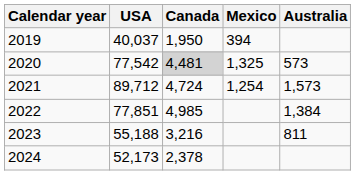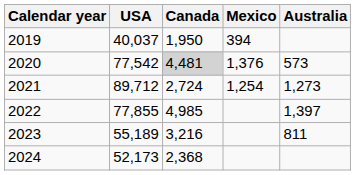 <table class="wikitable">
 <tr>
 <th>Calendar year</th>
 <th>USA</th>
 <th>Canada</th>
 <th>Mexico</th>
 <th>Australia</th>
 </tr>
 <tr>
 <td>2019</td>
 <td>40,037</td>
 <td>1,950</td>
 <td>394</td>
 <td></td>
 </tr>
 <tr>
 <td>2020</td>
 <td>77,542</td>
 <td style="background: lightgrey;">4,481</td>
-<td>1,325</td>
+<td>1,376</td>
 <td>573</td>
 </tr>
 <tr>
 <td>2021</td>
 <td>89,712</td>
-<td>4,724</td>
+<td>2,724</td>
 <td>1,254</td>
-<td>1,573</td>
+<td>1,273</td>
 </tr>
 <tr>
 <td>2022</td>
-<td>77,851</td>
+<td>77,855</td>
 <td>4,985</td>
 <td></td>
-<td>1,384</td>
+<td>1,397</td>
 </tr>
 <tr>
 <td>2023</td>
-<td>55,188</td>
+<td>55,189</td>
 <td>3,216</td>
 <td></td>
 <td>811</td>
 </tr>
 <tr>
 <td>2024</td>
 <td>52,173</td>
-<td>2,378</td>
+<td>2,368</td>
 <td></td>
 <td></td>
 </tr>
 </table>
